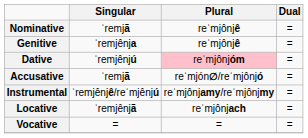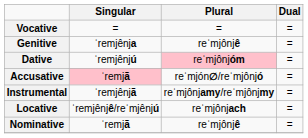 <table class="wikitable" style="text-align:center;">
 <tr>
 <td></td>
 <th>Singular</th>
 <th>Plural</th>
 <th>Dual</th>
 </tr>
 <tr>
-<th>Nominative</th>
-<td>ˈremj<strong>ã</strong></td>
-<td>reˈmjônj<strong>ê</strong></td>
+<th>Vocative</th>
+<td>= </td>
+<td>= </td>
 <td>= </td>
 </tr>
 <tr>
 <th>Genitive</th>
 <td>ˈremjênj<strong>a</strong></td>
 <td>reˈmjônj<strong>ê</strong></td>
 <td>= </td>
 </tr>
 <tr>
 <th>Dative</th>
 <td>ˈremjênj<strong>ú</strong></td>
 <td style="background: pink;">reˈmjônj<strong>óm</strong></td>
 <td>= </td>
 </tr>
 <tr>
 <th>Accusative</th>
-<td>ˈremj<strong>ã</strong></td>
+<td style="background: pink;">ˈremj<strong>ã</strong></td>
 <td>reˈmjón<strong>∅</strong>/reˈmjônj<strong>ó</strong></td>
 <td>= </td>
 </tr>
 <tr>
 <th>Instrumental</th>
-<td>ˈremjênj<strong>ê</strong>/reˈmjênj<strong>ú</strong></td>
+<td>ˈremjênj<strong>ã</strong></td>
 <td>reˈmjônj<strong>amy</strong>/reˈmjônj<strong>my</strong></td>
 <td>= </td>
 </tr>
 <tr>
 <th>Locative</th>
-<td>ˈremjênj<strong>ã</strong></td>
+<td>ˈremjênj<strong>ê</strong>/reˈmjênj<strong>ú</strong></td>
 <td>reˈmjônj<strong>ach</strong></td>
 <td>= </td>
 </tr>
 <tr>
-<th>Vocative</th>
-<td>= </td>
-<td>= </td>
+<th>Nominative</th>
+<td>ˈremj<strong>ã</strong></td>
+<td>reˈmjônj<strong>ê</strong></td>
 <td>= </td>
 </tr>
 <tr>
 </tr>
 </table>
